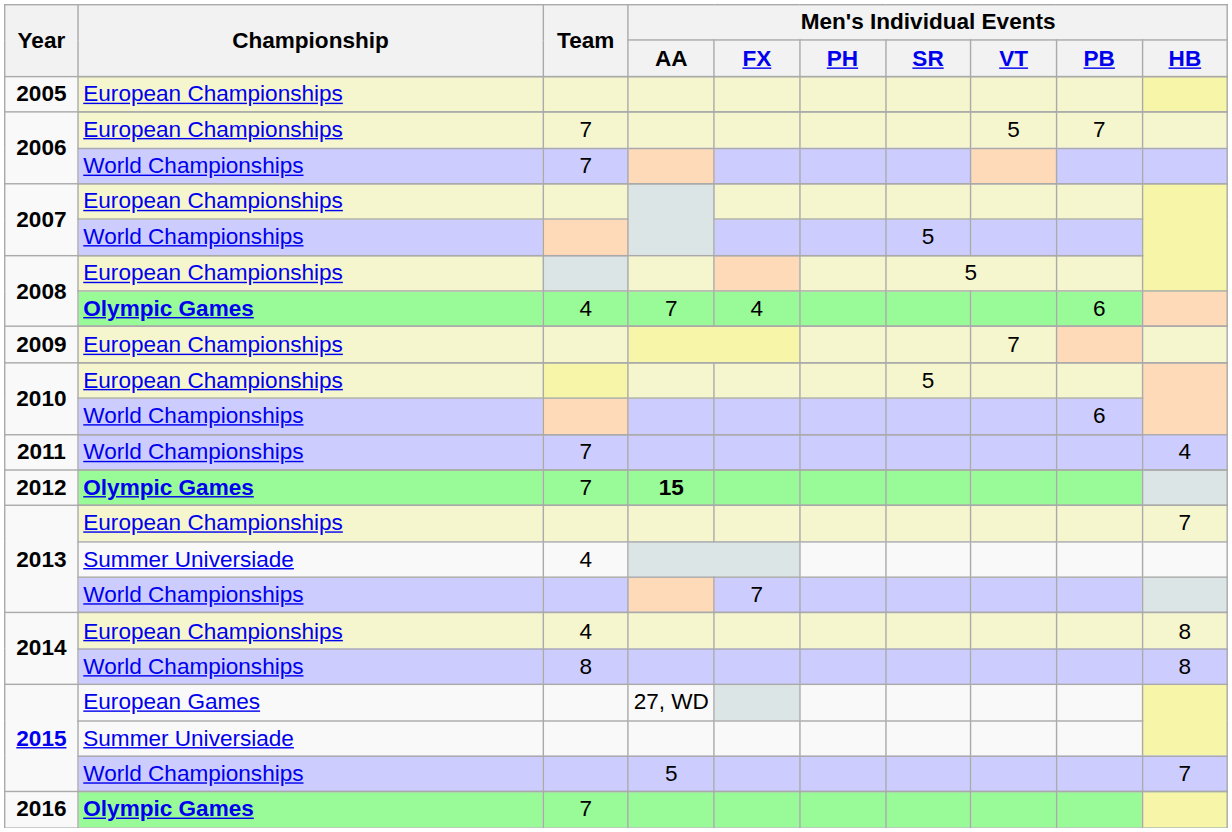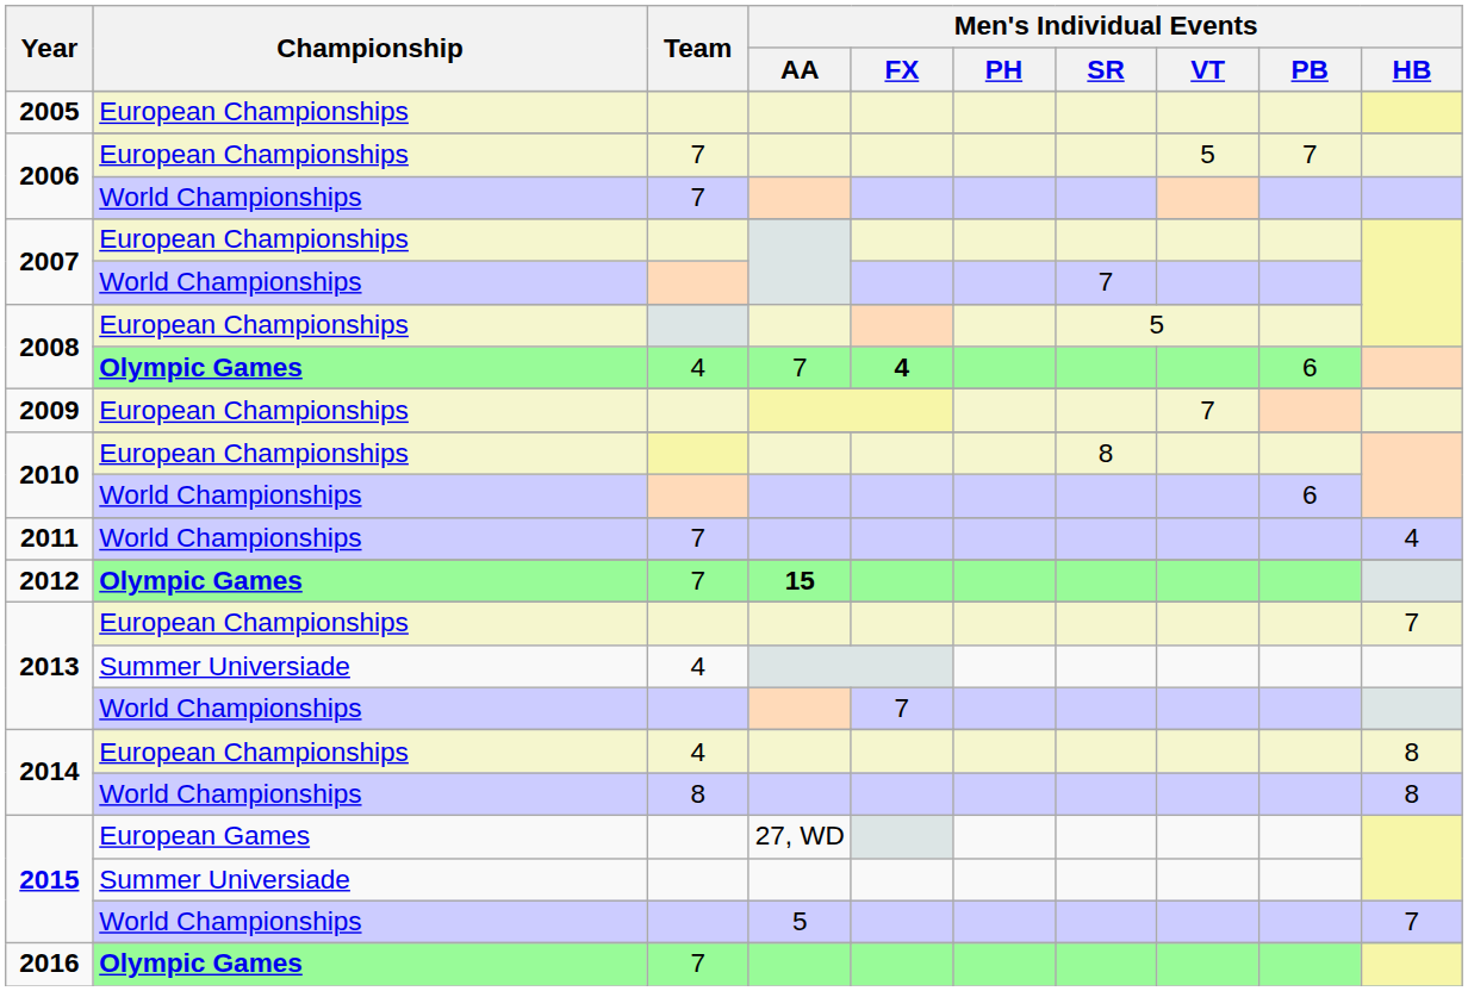 <table class="wikitable sortable" style="text-align:center; font-size:100%;">
 <tr>
 <th rowspan="2" width=6% class=unsortable>Year</th>
 <th rowspan="2" width=38% class=unsortable>Championship</th>
 <th rowspan="2" width=7% class=unsortable>Team</th>
 <th colspan="7" width=49% class=unsortable>Men's Individual Events</th>
 </tr>
 <tr>
 <th width=7% class=unsortable>AA</th>
 <th width=7% class=unsortable><a href='#'>FX</a></th>
 <th width=7% class=unsortable><a href='#'>PH</a></th>
 <th width=7% class=unsortable><a href='#'>SR</a></th>
 <th width=7% class=unsortable><a href='#'>VT</a></th>
 <th width=7% class=unsortable><a href='#'>PB</a></th>
 <th width=7% class=unsortable><a href='#'>HB</a></th>
 </tr>
 <tr>
 <td rowspan="2"><strong>2005</strong></td>
 </tr>
 <tr bgcolor="#f5f6ce">
 <td align=left><a href='#'>European Championships</a></td>
 <td></td>
 <td></td>
 <td></td>
 <td></td>
 <td></td>
 <td></td>
 <td></td>
 <td style="background:#F7F6A8"></td>
 </tr>
 <tr>
 <td rowspan="3"><strong>2006</strong></td>
 </tr>
 <tr bgcolor="#f5f6ce">
 <td align=left><a href='#'>European Championships</a></td>
 <td>7</td>
 <td></td>
 <td></td>
 <td></td>
 <td></td>
 <td>5</td>
 <td>7</td>
 <td></td>
 </tr>
 <tr bgcolor=#CCCCFF>
 <td align=left><a href='#'>World Championships</a></td>
 <td>7</td>
 <td style="background:#FFDAB9;"></td>
 <td></td>
 <td></td>
 <td></td>
 <td style="background:#FFDAB9;"></td>
 <td></td>
 <td></td>
 </tr>
 <tr>
 <td rowspan="3"><strong>2007</strong></td>
 </tr>
 <tr bgcolor="#f5f6ce">
 <td align=left><a href='#'>European Championships</a></td>
 <td></td>
 <td rowspan="3" style="background:#DCE5E5"></td>
 <td></td>
 <td></td>
 <td></td>
 <td></td>
 <td></td>
 <td rowspan="4" style="background:#F7F6A8"></td>
 </tr>
 <tr bgcolor=#CCCCFF>
 <td align=left><a href='#'>World Championships</a></td>
 <td style="background:#FFDAB9;"></td>
 <td></td>
 <td></td>
-<td>5</td>
+<td>7</td>
 <td></td>
 <td></td>
 </tr>
 <tr>
 <td rowspan="3"><strong>2008</strong></td>
 </tr>
 <tr bgcolor="#f5f6ce">
 <td align=left><a href='#'>European Championships</a></td>
 <td style="background:#DCE5E5"></td>
 <td></td>
 <td style="background:#FFDAB9;"></td>
 <td></td>
 <td colspan="2">5</td>
 <td></td>
 </tr>
 <tr bgcolor=98FB98>
 <td align=left><strong><a href='#'>Olympic Games</a></strong></td>
 <td>4</td>
 <td>7</td>
-<td>4</td>
+<td><strong>4</strong></td>
 <td></td>
 <td></td>
 <td></td>
 <td>6</td>
 <td style="background:#FFDAB9;"></td>
 </tr>
 <tr>
 <td rowspan="2"><strong>2009</strong></td>
 </tr>
 <tr bgcolor="#f5f6ce">
 <td align=left><a href='#'>European Championships</a></td>
 <td></td>
 <td colspan="2" style="background:#F7F6A8"></td>
 <td></td>
 <td></td>
 <td>7</td>
 <td style="background:#FFDAB9;"></td>
 <td></td>
 </tr>
 <tr>
 <td rowspan="3"><strong>2010</strong></td>
 </tr>
 <tr bgcolor="#f5f6ce">
 <td align=left><a href='#'>European Championships</a></td>
 <td style="background:#F7F6A8"></td>
 <td></td>
 <td></td>
 <td></td>
-<td>5</td>
+<td>8</td>
 <td></td>
 <td></td>
 <td rowspan="3" style="background:#FFDAB9;"></td>
 </tr>
 <tr bgcolor=#CCCCFF>
 <td align=left><a href='#'>World Championships</a></td>
 <td style="background:#FFDAB9;"></td>
 <td></td>
 <td></td>
 <td></td>
 <td></td>
 <td></td>
 <td>6</td>
 </tr>
 <tr>
 <td rowspan="2"><strong>2011</strong></td>
 </tr>
 <tr bgcolor=#CCCCFF>
 <td align=left><a href='#'>World Championships</a></td>
 <td>7</td>
 <td></td>
 <td></td>
 <td></td>
 <td></td>
 <td></td>
 <td></td>
 <td>4</td>
 </tr>
 <tr>
 <td rowspan="2"><strong>2012</strong></td>
 </tr>
 <tr bgcolor=98FB98>
 <td align=left><strong><a href='#'>Olympic Games</a></strong></td>
 <td>7</td>
 <td><strong>15</strong></td>
 <td></td>
 <td></td>
 <td></td>
 <td></td>
 <td></td>
 <td style="background:#DCE5E5"></td>
 </tr>
 <tr>
 <td rowspan="4"><strong>2013</strong></td>
 </tr>
 <tr bgcolor="#f5f6ce">
 <td align=left><a href='#'>European Championships</a></td>
 <td></td>
 <td></td>
 <td></td>
 <td></td>
 <td></td>
 <td></td>
 <td></td>
 <td>7</td>
 </tr>
 <tr>
 <td align=left><a href='#'>Summer Universiade</a></td>
 <td>4</td>
 <td colspan="2" style="background:#DCE5E5"></td>
 <td></td>
 <td></td>
 <td></td>
 <td></td>
 <td></td>
 </tr>
 <tr bgcolor=#CCCCFF>
 <td align=left><a href='#'>World Championships</a></td>
 <td></td>
 <td style="background:#FFDAB9;"></td>
 <td>7</td>
 <td></td>
 <td></td>
 <td></td>
 <td></td>
 <td style="background:#DCE5E5"></td>
 </tr>
 <tr>
 <td rowspan="3"><strong>2014</strong></td>
 </tr>
 <tr bgcolor="#f5f6ce">
 <td align=left><a href='#'>European Championships</a></td>
 <td>4</td>
 <td></td>
 <td></td>
 <td></td>
 <td></td>
 <td></td>
 <td></td>
 <td>8</td>
 </tr>
 <tr bgcolor=#CCCCFF>
 <td align=left><a href='#'>World Championships</a></td>
 <td>8</td>
 <td></td>
 <td></td>
 <td></td>
 <td></td>
 <td></td>
 <td></td>
 <td>8</td>
 </tr>
 <tr>
 <td rowspan="3"><strong><a href='#'>2015</a></strong></td>
 <td align=left><a href='#'>European Games</a></td>
 <td></td>
 <td>27, WD</td>
 <td style="background:#DCE5E5"></td>
 <td></td>
 <td></td>
 <td></td>
 <td></td>
 <td rowspan="2" style="background:#F7F6A8"></td>
 </tr>
 <tr>
 <td align=left><a href='#'>Summer Universiade</a></td>
 <td></td>
 <td></td>
 <td></td>
 <td></td>
 <td></td>
 <td></td>
 <td></td>
 </tr>
 <tr bgcolor=#CCCCFF>
 <td align=left><a href='#'>World Championships</a></td>
 <td></td>
 <td>5</td>
 <td></td>
 <td></td>
 <td></td>
 <td></td>
 <td></td>
 <td>7</td>
 </tr>
 <tr>
 <td rowspan="2"><strong>2016</strong></td>
 </tr>
 <tr bgcolor=98FB98>
 <td align=left><strong><a href='#'>Olympic Games</a></strong></td>
 <td>7</td>
 <td></td>
 <td></td>
 <td></td>
 <td></td>
 <td></td>
 <td></td>
 <td style="background:#F7F6A8"></td>
 </tr>
 </table>
